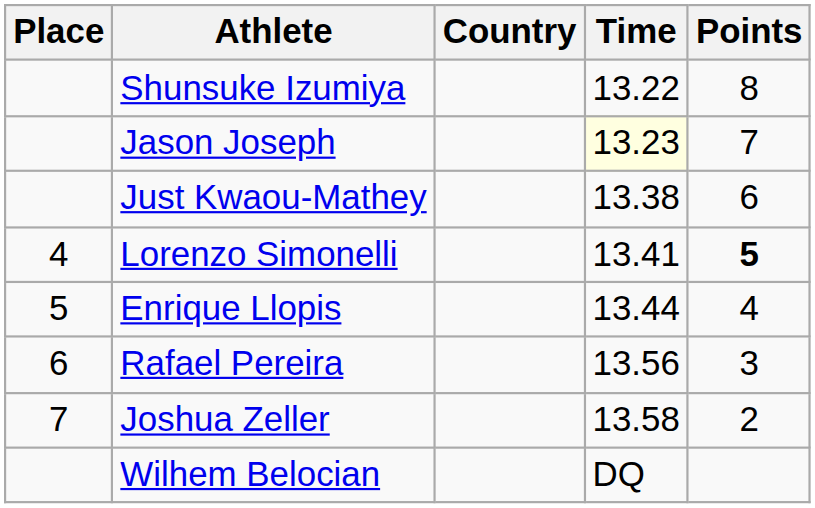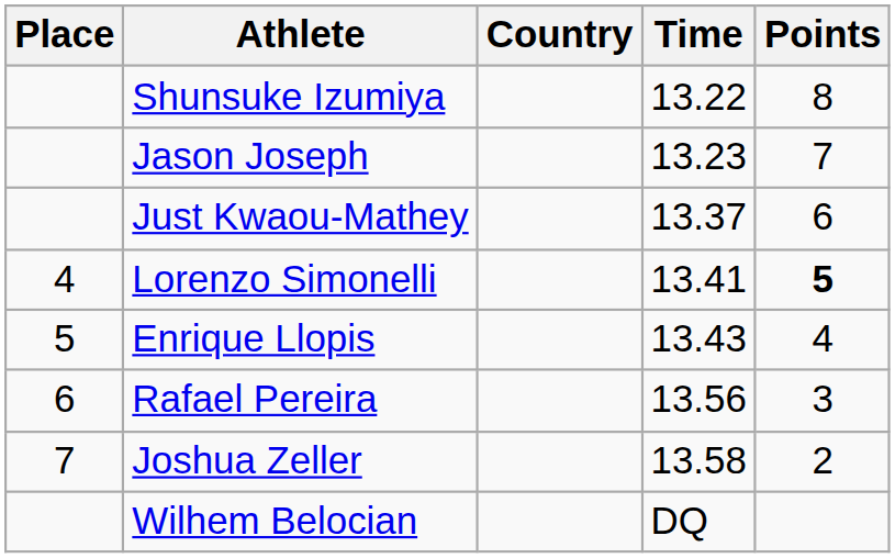 <table class="wikitable">
 <tr>
 <th>Place</th>
 <th>Athlete</th>
 <th>Country</th>
 <th>Time</th>
 <th>Points</th>
 </tr>
 <tr>
 <td align=center></td>
 <td><a href='#'>Shunsuke Izumiya</a></td>
 <td></td>
 <td>13.22</td>
 <td align=center>8</td>
 </tr>
 <tr>
 <td align=center></td>
 <td><a href='#'>Jason Joseph</a></td>
 <td></td>
-<td style="background: lightyellow;">13.23</td>
+<td>13.23</td>
 <td align=center>7</td>
 </tr>
 <tr>
 <td align=center></td>
 <td><a href='#'>Just Kwaou-Mathey</a></td>
 <td></td>
-<td>13.38</td>
+<td>13.37</td>
 <td align=center>6</td>
 </tr>
 <tr>
 <td align=center>4</td>
 <td><a href='#'>Lorenzo Simonelli</a></td>
 <td></td>
 <td>13.41</td>
 <td align=center><strong>5</strong></td>
 </tr>
 <tr>
 <td align=center>5</td>
 <td><a href='#'>Enrique Llopis</a></td>
 <td></td>
-<td>13.44</td>
+<td>13.43</td>
 <td align=center>4</td>
 </tr>
 <tr>
 <td align=center>6</td>
 <td><a href='#'>Rafael Pereira</a></td>
 <td></td>
 <td>13.56</td>
 <td align=center>3</td>
 </tr>
 <tr>
 <td align=center>7</td>
 <td><a href='#'>Joshua Zeller</a></td>
 <td></td>
 <td>13.58</td>
 <td align=center>2</td>
 </tr>
 <tr>
 <td align=center></td>
 <td><a href='#'>Wilhem Belocian</a></td>
 <td></td>
 <td>DQ</td>
 <td align=center></td>
 </tr>
 </table>
